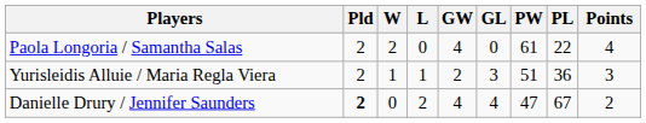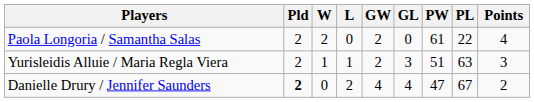 <table class=wikitable style="text-align:center">
 <tr>
 <th width=300>Players</th>
 <th width=20>Pld</th>
 <th width=20>W</th>
 <th width=20>L</th>
 <th width=20>GW</th>
 <th width=20>GL</th>
 <th width=20>PW</th>
 <th width=20>PL</th>
 <th width=50>Points</th>
 </tr>
 <tr>
 <td align=left> <a href='#'>Paola Longoria</a> / <a href='#'>Samantha Salas</a></td>
 <td>2</td>
 <td>2</td>
 <td>0</td>
-<td>4</td>
+<td>2</td>
 <td>0</td>
 <td>61</td>
 <td>22</td>
 <td>4</td>
 </tr>
 <tr>
 <td align=left> Yurisleidis Alluie / Maria Regla Viera</td>
 <td>2</td>
 <td>1</td>
 <td>1</td>
 <td>2</td>
 <td>3</td>
 <td>51</td>
-<td>36</td>
+<td>63</td>
 <td>3</td>
 </tr>
 <tr>
 <td align=left> Danielle Drury / <a href='#'>Jennifer Saunders</a></td>
 <td><strong>2</strong></td>
 <td>0</td>
 <td>2</td>
 <td>4</td>
 <td>4</td>
 <td>47</td>
 <td>67</td>
 <td>2</td>
 </tr>
 </table>
